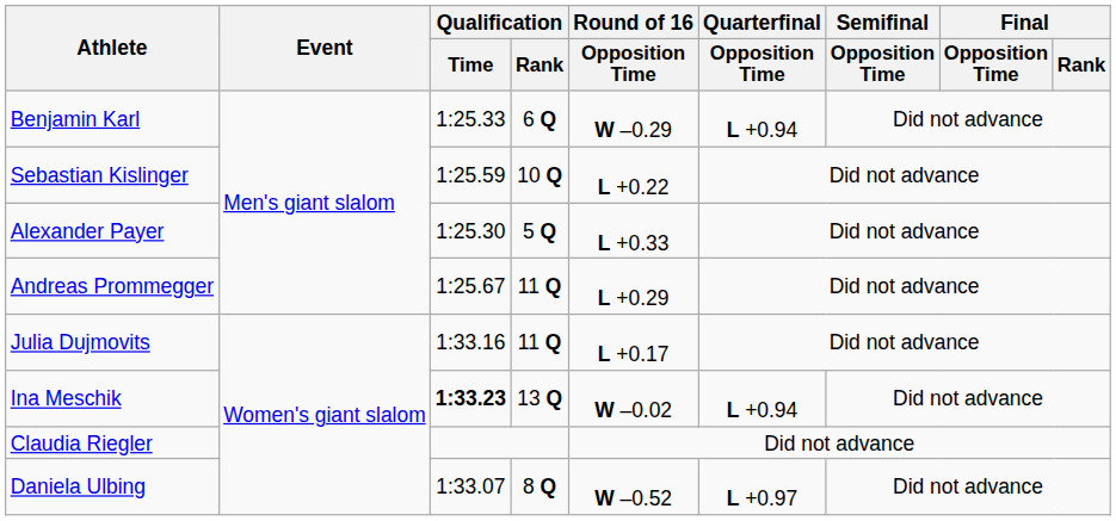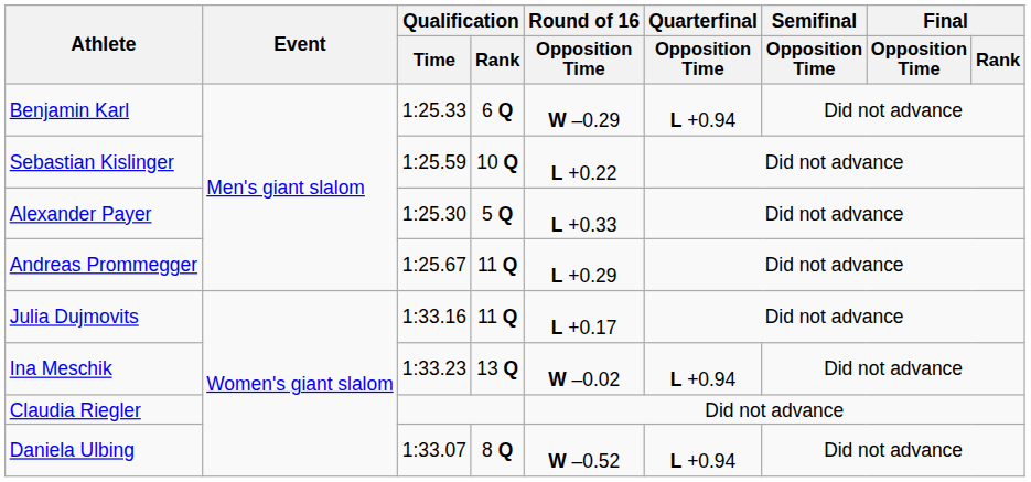 <table class="wikitable" style="font-size:90%">
 <tr>
 <th rowspan="2">Athlete</th>
 <th rowspan="2">Event</th>
 <th colspan="2">Qualification</th>
 <th>Round of 16</th>
 <th>Quarterfinal</th>
 <th>Semifinal</th>
 <th colspan=2>Final</th>
 </tr>
 <tr style="font-size:95%">
 <th>Time</th>
 <th>Rank</th>
 <th>Opposition<br>Time</th>
 <th>Opposition<br>Time</th>
 <th>Opposition<br>Time</th>
 <th>Opposition<br>Time</th>
 <th>Rank</th>
 </tr>
 <tr align=center>
 <td align=left><a href='#'>Benjamin Karl</a></td>
 <td align=left rowspan=4><a href='#'>Men's giant slalom</a></td>
 <td>1:25.33</td>
 <td>6 <strong>Q</strong></td>
 <td><br><strong>W</strong> –0.29</td>
 <td><br><strong>L</strong> +0.94</td>
 <td colspan=3>Did not advance</td>
 </tr>
 <tr align=center>
 <td align=left><a href='#'>Sebastian Kislinger</a></td>
 <td>1:25.59</td>
 <td>10 <strong>Q</strong></td>
 <td><br><strong>L</strong> +0.22</td>
 <td colspan=4>Did not advance</td>
 </tr>
 <tr align=center>
 <td align=left><a href='#'>Alexander Payer</a></td>
 <td>1:25.30</td>
 <td>5 <strong>Q</strong></td>
 <td><br><strong>L</strong> +0.33</td>
 <td colspan=4>Did not advance</td>
 </tr>
 <tr align=center>
 <td align=left><a href='#'>Andreas Prommegger</a></td>
 <td>1:25.67</td>
 <td>11 <strong>Q</strong></td>
 <td><br><strong>L</strong> +0.29</td>
 <td colspan=4>Did not advance</td>
 </tr>
 <tr align=center>
 <td align=left><a href='#'>Julia Dujmovits</a></td>
 <td align=left rowspan=4><a href='#'>Women's giant slalom</a></td>
 <td>1:33.16</td>
 <td>11 <strong>Q</strong></td>
 <td><br><strong>L</strong> +0.17</td>
 <td colspan=4>Did not advance</td>
 </tr>
 <tr align=center>
 <td align=left><a href='#'>Ina Meschik</a></td>
-<td><strong>1:33.23</strong></td>
+<td>1:33.23</td>
 <td>13 <strong>Q</strong></td>
 <td><br><strong>W</strong> –0.02</td>
 <td><br><strong>L</strong> +0.94</td>
 <td colspan=3>Did not advance</td>
 </tr>
 <tr align=center>
 <td align=left><a href='#'>Claudia Riegler</a></td>
 <td colspan=2></td>
 <td colspan=5>Did not advance</td>
 </tr>
 <tr align=center>
 <td align=left><a href='#'>Daniela Ulbing</a></td>
 <td>1:33.07</td>
 <td>8 <strong>Q</strong></td>
 <td><br><strong>W</strong> –0.52</td>
-<td><br><strong>L</strong> +0.97</td>
+<td><br><strong>L</strong> +0.94</td>
 <td colspan=3>Did not advance</td>
 </tr>
 </table>
